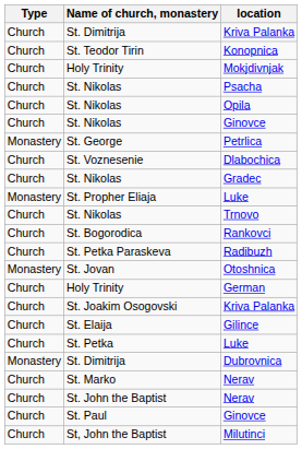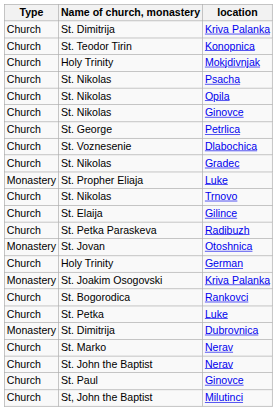 <table class="wikitable sortable">
 <tr>
 <th>Type</th>
 <th>Name of church, monastery</th>
 <th>location</th>
 </tr>
 <tr>
 <td>Church</td>
 <td>St. Dimitrija</td>
 <td><a href='#'>Kriva Palanka</a></td>
 </tr>
 <tr>
 <td>Church</td>
 <td>St. Teodor Tirin</td>
 <td><a href='#'>Konopnica</a></td>
 </tr>
 <tr>
 <td>Church</td>
 <td>Holy Trinity</td>
 <td><a href='#'>Mokjdivnjak</a></td>
 </tr>
 <tr>
 <td>Church</td>
 <td>St. Nikolas</td>
 <td><a href='#'>Psacha</a></td>
 </tr>
 <tr>
 <td>Church</td>
 <td>St. Nikolas</td>
 <td><a href='#'>Opila</a></td>
 </tr>
 <tr>
 <td>Church</td>
 <td>St. Nikolas</td>
 <td><a href='#'>Ginovce</a></td>
 </tr>
 <tr>
-<td>Monastery</td>
+<td>Church</td>
 <td>St. George</td>
 <td><a href='#'>Petrlica</a></td>
 </tr>
 <tr>
 <td>Church</td>
 <td>St. Voznesenie</td>
 <td><a href='#'>Dlabochica</a></td>
 </tr>
 <tr>
 <td>Church</td>
 <td>St. Nikolas</td>
 <td><a href='#'>Gradec</a></td>
 </tr>
 <tr>
 <td>Monastery</td>
 <td>St. Propher Eliaja</td>
 <td><a href='#'>Luke</a></td>
 </tr>
 <tr>
 <td>Church</td>
 <td>St. Nikolas</td>
 <td><a href='#'>Trnovo</a></td>
 </tr>
 <tr>
 <td>Church</td>
-<td>St. Bogorodica</td>
-<td><a href='#'>Rankovci</a></td>
+<td>St. Elaija</td>
+<td><a href='#'>Gilince</a></td>
 </tr>
 <tr>
 <td>Church</td>
 <td>St. Petka Paraskeva</td>
 <td><a href='#'>Radibuzh</a></td>
 </tr>
 <tr>
 <td>Monastery</td>
 <td>St. Jovan</td>
 <td><a href='#'>Otoshnica</a></td>
 </tr>
 <tr>
 <td>Church</td>
 <td>Holy Trinity</td>
 <td><a href='#'>German</a></td>
 </tr>
 <tr>
-<td>Church</td>
+<td>Monastery</td>
 <td>St. Joakim Osogovski</td>
 <td><a href='#'>Kriva Palanka</a></td>
 </tr>
 <tr>
 <td>Church</td>
-<td>St. Elaija</td>
-<td><a href='#'>Gilince</a></td>
+<td>St. Bogorodica</td>
+<td><a href='#'>Rankovci</a></td>
 </tr>
 <tr>
 <td>Church</td>
 <td>St. Petka</td>
 <td><a href='#'>Luke</a></td>
 </tr>
 <tr>
 <td>Monastery</td>
 <td>St. Dimitrija</td>
 <td><a href='#'>Dubrovnica</a></td>
 </tr>
 <tr>
 <td>Church</td>
 <td>St. Marko</td>
 <td><a href='#'>Nerav</a></td>
 </tr>
 <tr>
 <td>Church</td>
 <td>St. John the Baptist</td>
 <td><a href='#'>Nerav</a></td>
 </tr>
 <tr>
 <td>Church</td>
 <td>St. Paul</td>
 <td><a href='#'>Ginovce</a></td>
 </tr>
 <tr>
 <td>Church</td>
 <td>St, John the Baptist</td>
 <td><a href='#'>Milutinci</a></td>
 </tr>
 </table>
